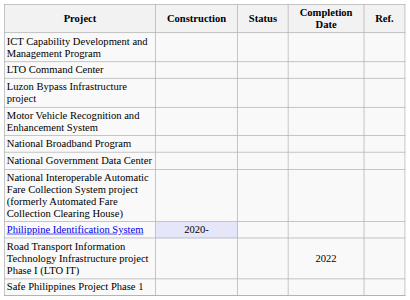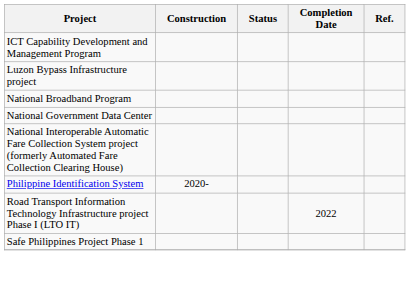 <table class="wikitable">
 <tr>
 <th scope="col" style="width:20%;">Project</th>
 <th scope="col" style="width:5%;">Construction</th>
 <th scope="col" style="width:5%;">Status</th>
 <th scope="col" style="width:5%;">Completion Date</th>
 <th scope="col" style="width:5%;">Ref.</th>
 </tr>
 <tr>
 <td>ICT Capability Development and Management Program</td>
 <td style="text-align:center;"></td>
 <td></td>
 <td style="text-align:center;"></td>
 <td></td>
 </tr>
 <tr>
-<td>LTO Command Center</td>
-<td style="text-align:center;"></td>
-<td></td>
-<td style="text-align:center;"></td>
-<td></td>
-</tr>
-<tr>
 <td>Luzon Bypass Infrastructure project</td>
-<td style="text-align:center;"></td>
-<td></td>
-<td style="text-align:center;"></td>
-<td></td>
-</tr>
-<tr>
-<td>Motor Vehicle Recognition and Enhancement System</td>
 <td style="text-align:center;"></td>
 <td></td>
 <td style="text-align:center;"></td>
 <td></td>
 </tr>
 <tr>
 <td>National Broadband Program</td>
 <td style="text-align:center;"></td>
 <td></td>
 <td style="text-align:center;"></td>
 <td></td>
 </tr>
 <tr>
 <td>National Government Data Center</td>
 <td style="text-align:center;"></td>
 <td></td>
 <td style="text-align:center;"></td>
 <td></td>
 </tr>
 <tr>
 <td>National Interoperable Automatic Fare Collection System project (formerly Automated Fare Collection Clearing House)</td>
 <td style="text-align:center;"></td>
 <td></td>
 <td style="text-align:center;"></td>
 <td></td>
 </tr>
 <tr>
 <td><a href='#'>Philippine Identification System</a></td>
-<td style="background: lavender; text-align:center;">2020-</td>
+<td style="text-align:center;">2020-</td>
 <td></td>
 <td style="text-align:center;"></td>
 <td></td>
 </tr>
 <tr>
 <td>Road Transport Information Technology Infrastructure project Phase I (LTO IT)</td>
 <td style="text-align:center;"></td>
 <td></td>
 <td style="text-align:center;">2022</td>
 <td></td>
 </tr>
 <tr>
 <td>Safe Philippines Project Phase 1</td>
 <td style="text-align:center;"></td>
 <td></td>
 <td style="text-align:center;"></td>
 <td></td>
 </tr>
 <tr>
 </tr>
 </table>
